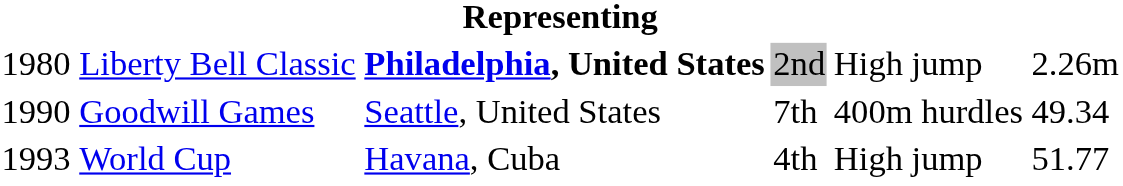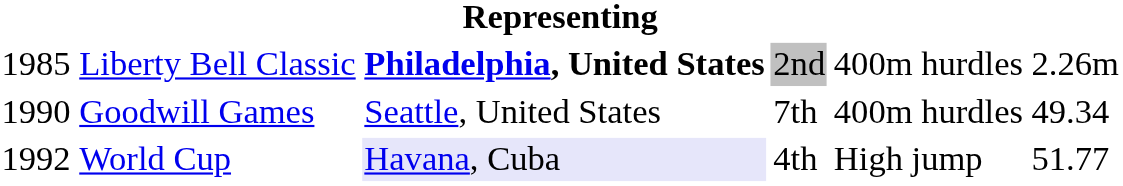 <table>
 <tr>
 <th colspan=6>Representing </th>
 </tr>
 <tr>
-<td>1980</td>
+<td>1985</td>
 <td><a href='#'>Liberty Bell Classic</a></td>
 <td><strong><a href='#'>Philadelphia</a>, United States</strong></td>
 <td bgcolor=silver>2nd</td>
-<td>High jump</td>
+<td>400m hurdles</td>
 <td>2.26m</td>
 </tr>
 <tr>
 <td>1990</td>
 <td><a href='#'>Goodwill Games</a></td>
 <td><a href='#'>Seattle</a>, United States</td>
 <td>7th</td>
 <td>400m hurdles</td>
 <td>49.34</td>
 </tr>
 <tr>
-<td>1993</td>
+<td>1992</td>
 <td><a href='#'>World Cup</a></td>
-<td><a href='#'>Havana</a>, Cuba</td>
+<td style="background: lavender;"><a href='#'>Havana</a>, Cuba</td>
 <td>4th</td>
 <td>High jump</td>
 <td>51.77</td>
 </tr>
 </table>
